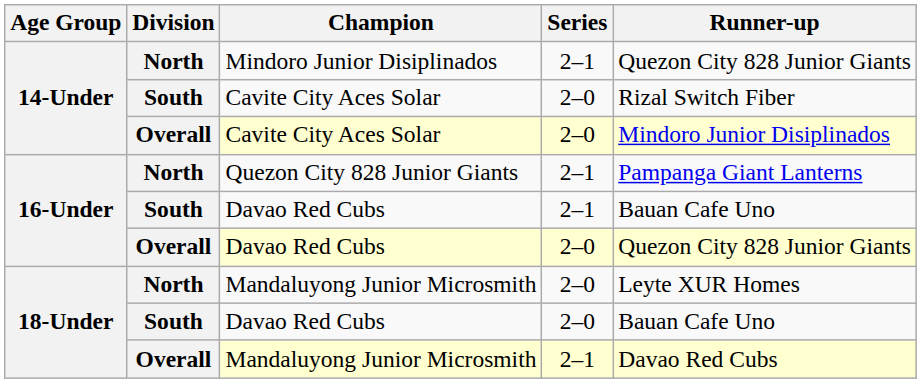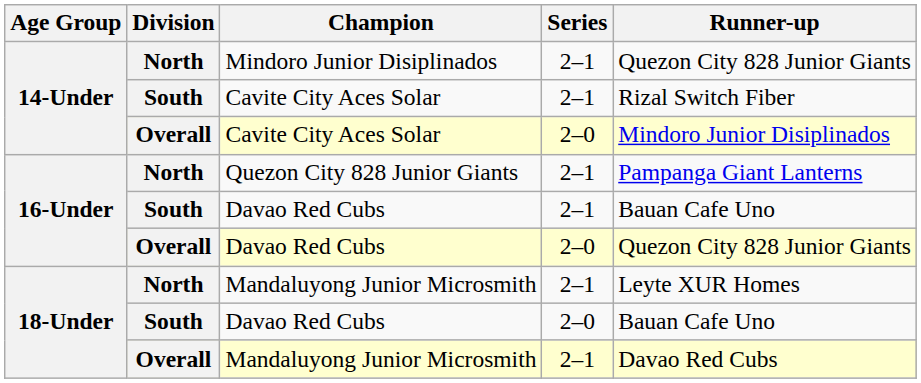 <table class="wikitable">
 <tr>
 <th>Age Group</th>
 <th>Division</th>
 <th>Champion</th>
 <th>Series</th>
 <th>Runner-up</th>
 </tr>
 <tr>
 <th rowspan=3>14-Under</th>
 <th>North</th>
 <td>Mindoro Junior Disiplinados</td>
 <td align=center>2–1</td>
 <td>Quezon City 828 Junior Giants</td>
 </tr>
 <tr>
 <th>South</th>
 <td>Cavite City Aces Solar</td>
-<td align=center>2–0</td>
+<td align=center>2–1</td>
 <td>Rizal Switch Fiber</td>
 </tr>
 <tr bgcolor="FFFFCF">
 <th>Overall</th>
 <td>Cavite City Aces Solar</td>
 <td align=center>2–0</td>
 <td><a href='#'>Mindoro Junior Disiplinados</a></td>
 </tr>
 <tr>
 <th rowspan=3>16-Under</th>
 <th>North</th>
 <td>Quezon City 828 Junior Giants</td>
 <td align=center>2–1</td>
 <td><a href='#'>Pampanga Giant Lanterns</a></td>
 </tr>
 <tr>
 <th>South</th>
 <td>Davao Red Cubs</td>
 <td align=center>2–1</td>
 <td>Bauan Cafe Uno</td>
 </tr>
 <tr bgcolor="FFFFCF">
 <th>Overall</th>
 <td>Davao Red Cubs</td>
 <td align=center>2–0</td>
 <td>Quezon City 828 Junior Giants</td>
 </tr>
 <tr>
 <th rowspan=3>18-Under</th>
 <th>North</th>
 <td>Mandaluyong Junior Microsmith</td>
-<td align=center>2–0</td>
+<td align=center>2–1</td>
 <td>Leyte XUR Homes</td>
 </tr>
 <tr>
 <th>South</th>
 <td>Davao Red Cubs</td>
 <td align=center>2–0</td>
 <td>Bauan Cafe Uno</td>
 </tr>
 <tr bgcolor="FFFFCF">
 <th>Overall</th>
 <td>Mandaluyong Junior Microsmith</td>
 <td align=center>2–1</td>
 <td>Davao Red Cubs</td>
 </tr>
 </table>
